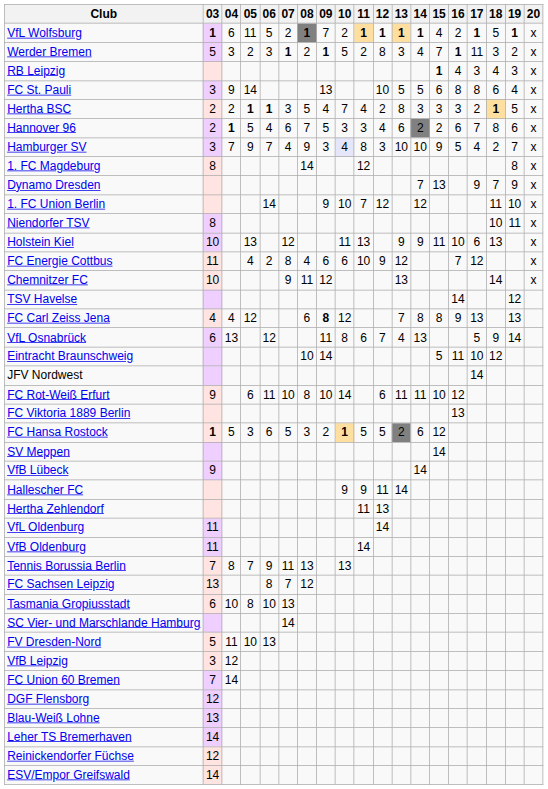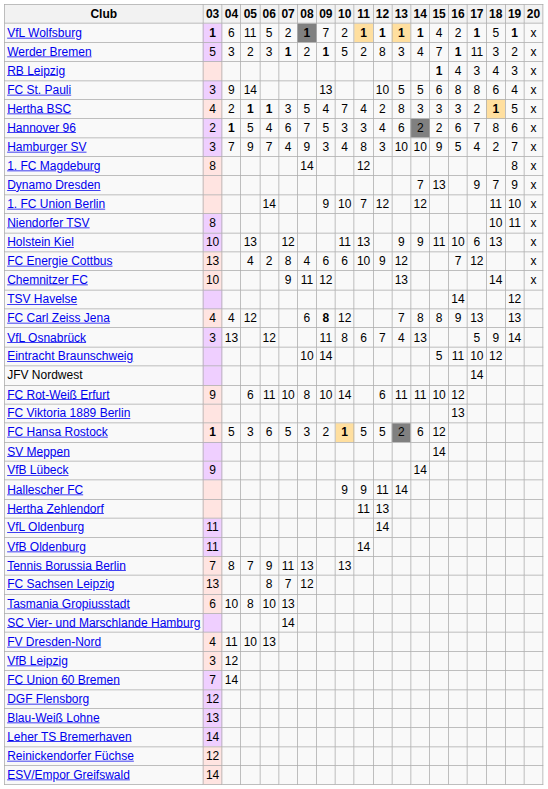 <table class="wikitable sortable">
 <tr>
 <th>Club</th>
 <th class="unsortable">03</th>
 <th class="unsortable">04</th>
 <th class="unsortable">05</th>
 <th class="unsortable">06</th>
 <th class="unsortable">07</th>
 <th class="unsortable">08</th>
 <th class="unsortable">09</th>
 <th class="unsortable">10</th>
 <th class="unsortable">11</th>
 <th class="unsortable">12</th>
 <th class="unsortable">13</th>
 <th class="unsortable">14</th>
 <th class="unsortable">15</th>
 <th class="unsortable">16</th>
 <th class="unsortable">17</th>
 <th class="unsortable">18</th>
 <th class="unsortable">19</th>
 <th class="unsortable">20</th>
 </tr>
 <tr align="center">
 <td align="left"><a href='#'>VfL Wolfsburg</a></td>
 <td style="background:#efcfff"><strong>1</strong></td>
 <td>6</td>
 <td>11</td>
 <td>5</td>
 <td>2</td>
 <td style="background:#808080"><strong>1</strong></td>
 <td>7</td>
 <td>2</td>
 <td style="background:#ffdf9f"><strong>1</strong></td>
 <td><strong>1</strong></td>
 <td style="background:#ffdf9f"><strong>1</strong></td>
 <td><strong>1</strong></td>
 <td>4</td>
 <td>2</td>
 <td><strong>1</strong></td>
 <td>5</td>
 <td><strong>1</strong></td>
 <td>x</td>
 </tr>
 <tr align="center">
 <td align="left"><a href='#'>Werder Bremen</a></td>
 <td style="background:#efcfff">5</td>
 <td>3</td>
 <td>2</td>
 <td>3</td>
 <td><strong>1</strong></td>
 <td>2</td>
 <td><strong>1</strong></td>
 <td>5</td>
 <td>2</td>
 <td>8</td>
 <td>3</td>
 <td>4</td>
 <td>7</td>
 <td><strong>1</strong></td>
 <td>11</td>
 <td>3</td>
 <td>2</td>
 <td>x</td>
 </tr>
 <tr align="center">
 <td align="left"><a href='#'>RB Leipzig</a></td>
 <td bgcolor=#FFE4E1></td>
 <td></td>
 <td></td>
 <td></td>
 <td></td>
 <td></td>
 <td></td>
 <td></td>
 <td></td>
 <td></td>
 <td></td>
 <td></td>
 <td><strong>1</strong></td>
 <td>4</td>
 <td>3</td>
 <td>4</td>
 <td>3</td>
 <td>x</td>
 </tr>
 <tr align="center">
 <td align="left"><a href='#'>FC St. Pauli</a></td>
 <td style="background:#efcfff">3</td>
 <td>9</td>
 <td>14</td>
 <td></td>
 <td></td>
 <td></td>
 <td>13</td>
 <td></td>
 <td></td>
 <td>10</td>
 <td>5</td>
 <td>5</td>
 <td>6</td>
 <td>8</td>
 <td>8</td>
 <td>6</td>
 <td>4</td>
 <td>x</td>
 </tr>
 <tr align="center">
 <td align="left"><a href='#'>Hertha BSC</a></td>
-<td bgcolor=#FFE4E1>2</td>
+<td bgcolor=#FFE4E1>4</td>
 <td>2</td>
 <td><strong>1</strong></td>
 <td><strong>1</strong></td>
 <td>3</td>
 <td>5</td>
 <td>4</td>
 <td>7</td>
 <td>4</td>
 <td>2</td>
 <td>8</td>
 <td>3</td>
 <td>3</td>
 <td>3</td>
 <td>2</td>
 <td style="background:#ffdf9f"><strong>1</strong></td>
 <td>5</td>
 <td>x</td>
 </tr>
 <tr align="center">
 <td align="left"><a href='#'>Hannover 96</a></td>
 <td style="background:#efcfff">2</td>
 <td><strong>1</strong></td>
 <td>5</td>
 <td>4</td>
 <td>6</td>
 <td>7</td>
 <td>5</td>
 <td>3</td>
 <td>3</td>
 <td>4</td>
 <td>6</td>
 <td style="background:#808080">2</td>
 <td>2</td>
 <td>6</td>
 <td>7</td>
 <td>8</td>
 <td>6</td>
 <td>x</td>
 </tr>
 <tr align="center">
 <td align="left"><a href='#'>Hamburger SV</a></td>
 <td style="background:#efcfff">3</td>
 <td>7</td>
 <td>9</td>
 <td>7</td>
 <td>4</td>
 <td>9</td>
 <td>3</td>
-<td style="background: lavender;">4</td>
+<td>4</td>
 <td>8</td>
 <td>3</td>
 <td>10</td>
 <td>10</td>
 <td>9</td>
 <td>5</td>
 <td>4</td>
 <td>2</td>
 <td>7</td>
 <td>x</td>
 </tr>
 <tr align="center">
 <td align="left"><a href='#'>1. FC Magdeburg</a></td>
 <td bgcolor=#FFE4E1>8</td>
 <td></td>
 <td></td>
 <td></td>
 <td></td>
 <td>14</td>
 <td></td>
 <td></td>
 <td>12</td>
 <td></td>
 <td></td>
 <td></td>
 <td></td>
 <td></td>
 <td></td>
 <td></td>
 <td>8</td>
 <td>x</td>
 </tr>
 <tr align="center">
 <td align="left"><a href='#'>Dynamo Dresden</a></td>
 <td bgcolor=#FFE4E1></td>
 <td></td>
 <td></td>
 <td></td>
 <td></td>
 <td></td>
 <td></td>
 <td></td>
 <td></td>
 <td></td>
 <td></td>
 <td>7</td>
 <td>13</td>
 <td></td>
 <td>9</td>
 <td>7</td>
 <td>9</td>
 <td>x</td>
 </tr>
 <tr align="center">
 <td align="left"><a href='#'>1. FC Union Berlin</a></td>
 <td bgcolor=#FFE4E1></td>
 <td></td>
 <td></td>
 <td>14</td>
 <td></td>
 <td></td>
 <td>9</td>
 <td>10</td>
 <td>7</td>
 <td>12</td>
 <td></td>
 <td>12</td>
 <td></td>
 <td></td>
 <td></td>
 <td>11</td>
 <td>10</td>
 <td>x</td>
 </tr>
 <tr align="center">
 <td align="left"><a href='#'>Niendorfer TSV</a></td>
 <td style="background:#efcfff">8</td>
 <td></td>
 <td></td>
 <td></td>
 <td></td>
 <td></td>
 <td></td>
 <td></td>
 <td></td>
 <td></td>
 <td></td>
 <td></td>
 <td></td>
 <td></td>
 <td></td>
 <td>10</td>
 <td>11</td>
 <td>x</td>
 </tr>
 <tr align="center">
 <td align="left"><a href='#'>Holstein Kiel</a></td>
 <td style="background:#efcfff">10</td>
 <td></td>
 <td>13</td>
 <td></td>
 <td>12</td>
 <td></td>
 <td></td>
 <td>11</td>
 <td>13</td>
 <td></td>
 <td>9</td>
 <td>9</td>
 <td>11</td>
 <td>10</td>
 <td>6</td>
 <td>13</td>
 <td></td>
 <td>x</td>
 </tr>
 <tr align="center">
 <td align="left"><a href='#'>FC Energie Cottbus</a></td>
-<td bgcolor=#FFE4E1>11</td>
+<td bgcolor=#FFE4E1>13</td>
 <td></td>
 <td>4</td>
 <td>2</td>
 <td>8</td>
 <td>4</td>
 <td>6</td>
 <td>6</td>
 <td>10</td>
 <td>9</td>
 <td>12</td>
 <td></td>
 <td></td>
 <td>7</td>
 <td>12</td>
 <td></td>
 <td></td>
 <td>x</td>
 </tr>
 <tr align="center">
 <td align="left"><a href='#'>Chemnitzer FC</a></td>
 <td bgcolor=#FFE4E1>10</td>
 <td></td>
 <td></td>
 <td></td>
 <td>9</td>
 <td>11</td>
 <td>12</td>
 <td></td>
 <td></td>
 <td></td>
 <td>13</td>
 <td></td>
 <td></td>
 <td></td>
 <td></td>
 <td>14</td>
 <td></td>
 <td>x</td>
 </tr>
 <tr align="center">
 <td align="left"><a href='#'>TSV Havelse</a></td>
 <td style="background:#efcfff"></td>
 <td></td>
 <td></td>
 <td></td>
 <td></td>
 <td></td>
 <td></td>
 <td></td>
 <td></td>
 <td></td>
 <td></td>
 <td></td>
 <td></td>
 <td>14</td>
 <td></td>
 <td></td>
 <td>12</td>
 <td></td>
 </tr>
 <tr align="center">
 <td align="left"><a href='#'>FC Carl Zeiss Jena</a></td>
 <td bgcolor=#FFE4E1>4</td>
 <td>4</td>
 <td>12</td>
 <td></td>
 <td></td>
 <td>6</td>
 <td><strong>8</strong></td>
 <td>12</td>
 <td></td>
 <td></td>
 <td>7</td>
 <td>8</td>
 <td>8</td>
 <td>9</td>
 <td>13</td>
 <td></td>
 <td>13</td>
 <td></td>
 </tr>
 <tr align="center">
 <td align="left"><a href='#'>VfL Osnabrück</a></td>
-<td style="background:#efcfff">6</td>
+<td style="background:#efcfff">3</td>
 <td>13</td>
 <td></td>
 <td>12</td>
 <td></td>
 <td></td>
 <td>11</td>
 <td>8</td>
 <td>6</td>
 <td>7</td>
 <td>4</td>
 <td>13</td>
 <td></td>
 <td></td>
 <td>5</td>
 <td>9</td>
 <td>14</td>
 <td></td>
 </tr>
 <tr align="center">
 <td align="left"><a href='#'>Eintracht Braunschweig</a></td>
 <td style="background:#efcfff"></td>
 <td></td>
 <td></td>
 <td></td>
 <td></td>
 <td>10</td>
 <td>14</td>
 <td></td>
 <td></td>
 <td></td>
 <td></td>
 <td></td>
 <td>5</td>
 <td>11</td>
 <td>10</td>
 <td>12</td>
 <td></td>
 <td></td>
 </tr>
 <tr align="center">
 <td align="left">JFV Nordwest</td>
 <td style="background:#efcfff"></td>
 <td></td>
 <td></td>
 <td></td>
 <td></td>
 <td></td>
 <td></td>
 <td></td>
 <td></td>
 <td></td>
 <td></td>
 <td></td>
 <td></td>
 <td></td>
 <td>14</td>
 <td></td>
 <td></td>
 <td></td>
 </tr>
 <tr align="center">
 <td align="left"><a href='#'>FC Rot-Weiß Erfurt</a></td>
 <td bgcolor=#FFE4E1>9</td>
 <td></td>
 <td>6</td>
 <td>11</td>
 <td>10</td>
 <td>8</td>
 <td>10</td>
 <td>14</td>
 <td></td>
 <td>6</td>
 <td>11</td>
 <td>11</td>
 <td>10</td>
 <td>12</td>
 <td></td>
 <td></td>
 <td></td>
 <td></td>
 </tr>
 <tr align="center">
 <td align="left"><a href='#'>FC Viktoria 1889 Berlin</a></td>
 <td bgcolor=#FFE4E1></td>
 <td></td>
 <td></td>
 <td></td>
 <td></td>
 <td></td>
 <td></td>
 <td></td>
 <td></td>
 <td></td>
 <td></td>
 <td></td>
 <td></td>
 <td>13</td>
 <td></td>
 <td></td>
 <td></td>
 <td></td>
 </tr>
 <tr align="center">
 <td align="left"><a href='#'>FC Hansa Rostock</a></td>
 <td bgcolor=#FFE4E1><strong>1</strong></td>
 <td>5</td>
 <td>3</td>
 <td>6</td>
 <td>5</td>
 <td>3</td>
 <td>2</td>
 <td style="background:#ffdf9f"><strong>1</strong></td>
 <td>5</td>
 <td>5</td>
 <td style="background:#808080">2</td>
 <td>6</td>
 <td>12</td>
 <td></td>
 <td></td>
 <td></td>
 <td></td>
 <td></td>
 </tr>
 <tr align="center">
 <td align="left"><a href='#'>SV Meppen</a></td>
 <td style="background:#efcfff"></td>
 <td></td>
 <td></td>
 <td></td>
 <td></td>
 <td></td>
 <td></td>
 <td></td>
 <td></td>
 <td></td>
 <td></td>
 <td></td>
 <td>14</td>
 <td></td>
 <td></td>
 <td></td>
 <td></td>
 <td></td>
 </tr>
 <tr align="center">
 <td align="left"><a href='#'>VfB Lübeck</a></td>
 <td style="background:#efcfff">9</td>
 <td></td>
 <td></td>
 <td></td>
 <td></td>
 <td></td>
 <td></td>
 <td></td>
 <td></td>
 <td></td>
 <td></td>
 <td>14</td>
 <td></td>
 <td></td>
 <td></td>
 <td></td>
 <td></td>
 <td></td>
 </tr>
 <tr align="center">
 <td align="left"><a href='#'>Hallescher FC</a></td>
 <td bgcolor=#FFE4E1></td>
 <td></td>
 <td></td>
 <td></td>
 <td></td>
 <td></td>
 <td></td>
 <td>9</td>
 <td>9</td>
 <td>11</td>
 <td>14</td>
 <td></td>
 <td></td>
 <td></td>
 <td></td>
 <td></td>
 <td></td>
 <td></td>
 </tr>
 <tr align="center">
 <td align="left"><a href='#'>Hertha Zehlendorf</a></td>
 <td bgcolor=#FFE4E1></td>
 <td></td>
 <td></td>
 <td></td>
 <td></td>
 <td></td>
 <td></td>
 <td></td>
 <td>11</td>
 <td>13</td>
 <td></td>
 <td></td>
 <td></td>
 <td></td>
 <td></td>
 <td></td>
 <td></td>
 <td></td>
 </tr>
 <tr align="center">
 <td align="left"><a href='#'>VfL Oldenburg</a></td>
 <td style="background:#efcfff">11</td>
 <td></td>
 <td></td>
 <td></td>
 <td></td>
 <td></td>
 <td></td>
 <td></td>
 <td></td>
 <td>14</td>
 <td></td>
 <td></td>
 <td></td>
 <td></td>
 <td></td>
 <td></td>
 <td></td>
 <td></td>
 </tr>
 <tr align="center">
 <td align="left"><a href='#'>VfB Oldenburg</a></td>
 <td style="background:#efcfff">11</td>
 <td></td>
 <td></td>
 <td></td>
 <td></td>
 <td></td>
 <td></td>
 <td></td>
 <td>14</td>
 <td></td>
 <td></td>
 <td></td>
 <td></td>
 <td></td>
 <td></td>
 <td></td>
 <td></td>
 <td></td>
 </tr>
 <tr align="center">
 <td align="left"><a href='#'>Tennis Borussia Berlin</a></td>
 <td bgcolor=#FFE4E1>7</td>
 <td>8</td>
 <td>7</td>
 <td>9</td>
 <td>11</td>
 <td>13</td>
 <td></td>
 <td>13</td>
 <td></td>
 <td></td>
 <td></td>
 <td></td>
 <td></td>
 <td></td>
 <td></td>
 <td></td>
 <td></td>
 <td></td>
 </tr>
 <tr align="center">
 <td align="left"><a href='#'>FC Sachsen Leipzig</a></td>
 <td bgcolor=#FFE4E1>13</td>
 <td></td>
 <td></td>
 <td>8</td>
 <td>7</td>
 <td>12</td>
 <td></td>
 <td></td>
 <td></td>
 <td></td>
 <td></td>
 <td></td>
 <td></td>
 <td></td>
 <td></td>
 <td></td>
 <td></td>
 <td></td>
 </tr>
 <tr align="center">
 <td align="left"><a href='#'>Tasmania Gropiusstadt</a></td>
 <td bgcolor=#FFE4E1>6</td>
 <td>10</td>
 <td>8</td>
 <td>10</td>
 <td>13</td>
 <td></td>
 <td></td>
 <td></td>
 <td></td>
 <td></td>
 <td></td>
 <td></td>
 <td></td>
 <td></td>
 <td></td>
 <td></td>
 <td></td>
 <td></td>
 </tr>
 <tr align="center">
 <td align="left"><a href='#'>SC Vier- und Marschlande Hamburg</a></td>
 <td style="background:#efcfff"></td>
 <td></td>
 <td></td>
 <td></td>
 <td>14</td>
 <td></td>
 <td></td>
 <td></td>
 <td></td>
 <td></td>
 <td></td>
 <td></td>
 <td></td>
 <td></td>
 <td></td>
 <td></td>
 <td></td>
 <td></td>
 </tr>
 <tr align="center">
 <td align="left"><a href='#'>FV Dresden-Nord</a></td>
-<td bgcolor=#FFE4E1>5</td>
+<td bgcolor=#FFE4E1>4</td>
 <td>11</td>
 <td>10</td>
 <td>13</td>
 <td></td>
 <td></td>
 <td></td>
 <td></td>
 <td></td>
 <td></td>
 <td></td>
 <td></td>
 <td></td>
 <td></td>
 <td></td>
 <td></td>
 <td></td>
 <td></td>
 </tr>
 <tr align="center">
 <td align="left"><a href='#'>VfB Leipzig</a></td>
 <td bgcolor=#FFE4E1>3</td>
 <td>12</td>
 <td></td>
 <td></td>
 <td></td>
 <td></td>
 <td></td>
 <td></td>
 <td></td>
 <td></td>
 <td></td>
 <td></td>
 <td></td>
 <td></td>
 <td></td>
 <td></td>
 <td></td>
 <td></td>
 </tr>
 <tr align="center">
 <td align="left"><a href='#'>FC Union 60 Bremen</a></td>
 <td style="background:#efcfff">7</td>
 <td>14</td>
 <td></td>
 <td></td>
 <td></td>
 <td></td>
 <td></td>
 <td></td>
 <td></td>
 <td></td>
 <td></td>
 <td></td>
 <td></td>
 <td></td>
 <td></td>
 <td></td>
 <td></td>
 <td></td>
 </tr>
 <tr align="center">
 <td align="left"><a href='#'>DGF Flensborg</a></td>
 <td style="background:#efcfff">12</td>
 <td></td>
 <td></td>
 <td></td>
 <td></td>
 <td></td>
 <td></td>
 <td></td>
 <td></td>
 <td></td>
 <td></td>
 <td></td>
 <td></td>
 <td></td>
 <td></td>
 <td></td>
 <td></td>
 <td></td>
 </tr>
 <tr align="center">
 <td align="left"><a href='#'>Blau-Weiß Lohne</a></td>
 <td style="background:#efcfff">13</td>
 <td></td>
 <td></td>
 <td></td>
 <td></td>
 <td></td>
 <td></td>
 <td></td>
 <td></td>
 <td></td>
 <td></td>
 <td></td>
 <td></td>
 <td></td>
 <td></td>
 <td></td>
 <td></td>
 <td></td>
 </tr>
 <tr align="center">
 <td align="left"><a href='#'>Leher TS Bremerhaven</a></td>
 <td style="background:#efcfff">14</td>
 <td></td>
 <td></td>
 <td></td>
 <td></td>
 <td></td>
 <td></td>
 <td></td>
 <td></td>
 <td></td>
 <td></td>
 <td></td>
 <td></td>
 <td></td>
 <td></td>
 <td></td>
 <td></td>
 <td></td>
 </tr>
 <tr align="center">
 <td align="left"><a href='#'>Reinickendorfer Füchse</a></td>
 <td bgcolor=#FFE4E1>12</td>
 <td></td>
 <td></td>
 <td></td>
 <td></td>
 <td></td>
 <td></td>
 <td></td>
 <td></td>
 <td></td>
 <td></td>
 <td></td>
 <td></td>
 <td></td>
 <td></td>
 <td></td>
 <td></td>
 <td></td>
 </tr>
 <tr align="center">
 <td align="left"><a href='#'>ESV/Empor Greifswald</a></td>
 <td bgcolor=#FFE4E1>14</td>
 <td></td>
 <td></td>
 <td></td>
 <td></td>
 <td></td>
 <td></td>
 <td></td>
 <td></td>
 <td></td>
 <td></td>
 <td></td>
 <td></td>
 <td></td>
 <td></td>
 <td></td>
 <td></td>
 <td></td>
 </tr>
 </table>
